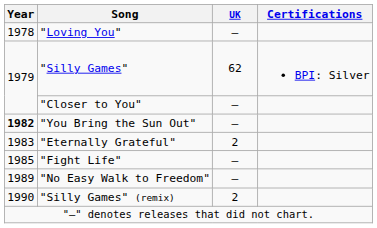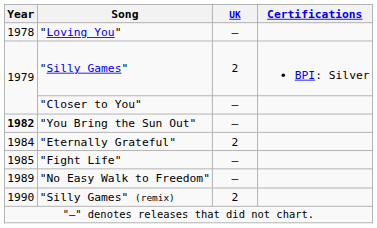 <table class="wikitable">
 <tr>
 <th>Year</th>
 <th>Song</th>
 <th style="width:45px;"><small><a href='#'>UK</a></small><br></th>
 <th><a href='#'>Certifications</a></th>
 </tr>
 <tr>
 <td rowspan="1">1978</td>
 <td>"<a href='#'>Loving You</a>"</td>
 <td align=center>—</td>
 <td></td>
 </tr>
 <tr>
 <td rowspan="2">1979</td>
 <td>"<a href='#'>Silly Games</a>"</td>
-<td align=center>62</td>
+<td align=center>2</td>
 <td><br><ul><li><a href='#'>BPI</a>: Silver</li></ul></td>
 </tr>
 <tr>
 <td>"Closer to You"</td>
 <td align=center>—</td>
 <td></td>
 </tr>
 <tr>
 <td rowspan="1"><strong>1982</strong></td>
 <td>"You Bring the Sun Out"</td>
 <td align=center>—</td>
 <td></td>
 </tr>
 <tr>
-<td rowspan="1">1983</td>
+<td rowspan="1">1984</td>
 <td>"Eternally Grateful"</td>
 <td align=center>2</td>
 <td></td>
 </tr>
 <tr>
 <td rowspan="1">1985</td>
 <td>"Fight Life"</td>
 <td align=center>—</td>
 <td></td>
 </tr>
 <tr>
 <td rowspan="1">1989</td>
 <td>"No Easy Walk to Freedom"</td>
 <td align=center>―</td>
 <td></td>
 </tr>
 <tr>
 <td rowspan="1">1990</td>
 <td>"Silly Games" <small>(remix)</small></td>
 <td align=center>2</td>
 <td></td>
 </tr>
 <tr>
 <td colspan="7" style="text-align:center; font-size:9pt;">"—" denotes releases that did not chart.</td>
 </tr>
 </table>
